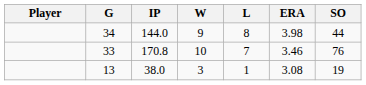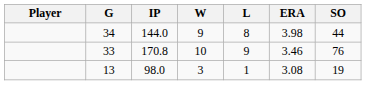 <table class="wikitable sortable">
 <tr>
 <th bgcolor="#DDDDFF" width="16%">Player</th>
 <th bgcolor="#DDDDFF" width="9%">G</th>
 <th bgcolor="#DDDDFF" width="9%">IP</th>
 <th bgcolor="#DDDDFF" width="9%">W</th>
 <th bgcolor="#DDDDFF" width="9%">L</th>
 <th bgcolor="#DDDDFF" width="9%">ERA</th>
 <th bgcolor="#DDDDFF" width="9%">SO</th>
 </tr>
 <tr align="center">
 <td></td>
 <td>34</td>
 <td>144.0</td>
 <td>9</td>
 <td>8</td>
 <td>3.98</td>
 <td>44</td>
 </tr>
 <tr align="center">
 <td></td>
 <td>33</td>
 <td>170.8</td>
 <td>10</td>
-<td>7</td>
+<td>9</td>
 <td>3.46</td>
 <td>76</td>
 </tr>
 <tr align="center">
 <td></td>
 <td>13</td>
-<td>38.0</td>
+<td>98.0</td>
 <td>3</td>
 <td>1</td>
 <td>3.08</td>
 <td>19</td>
 </tr>
 </table>
